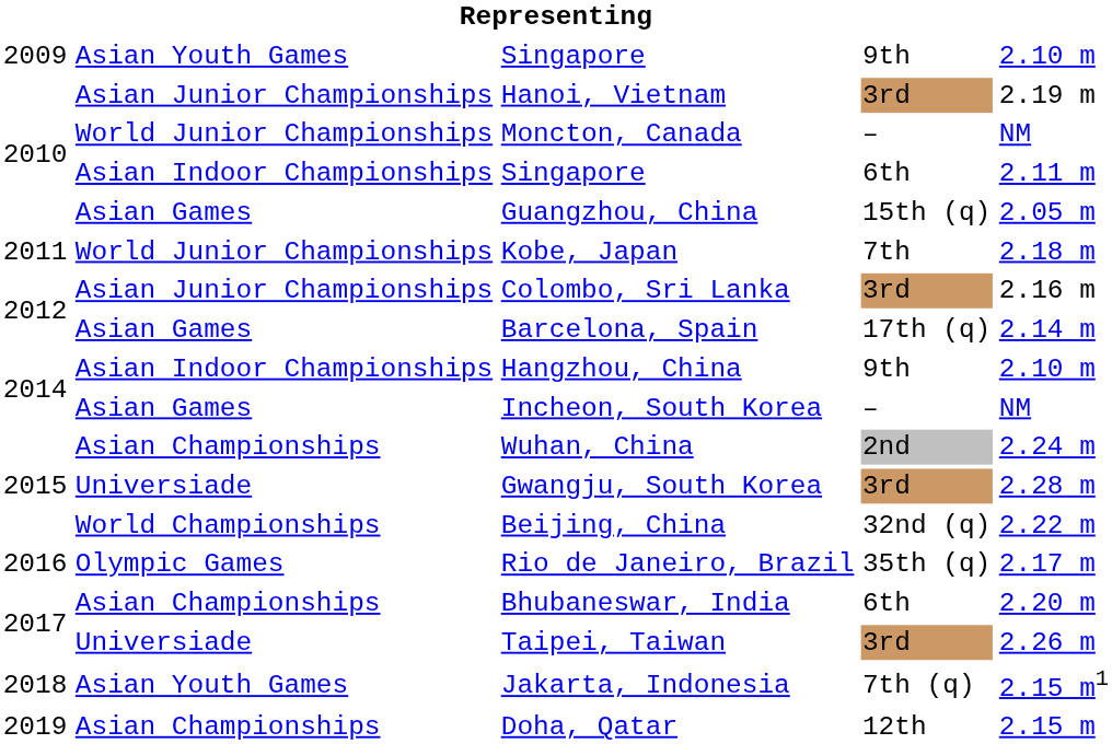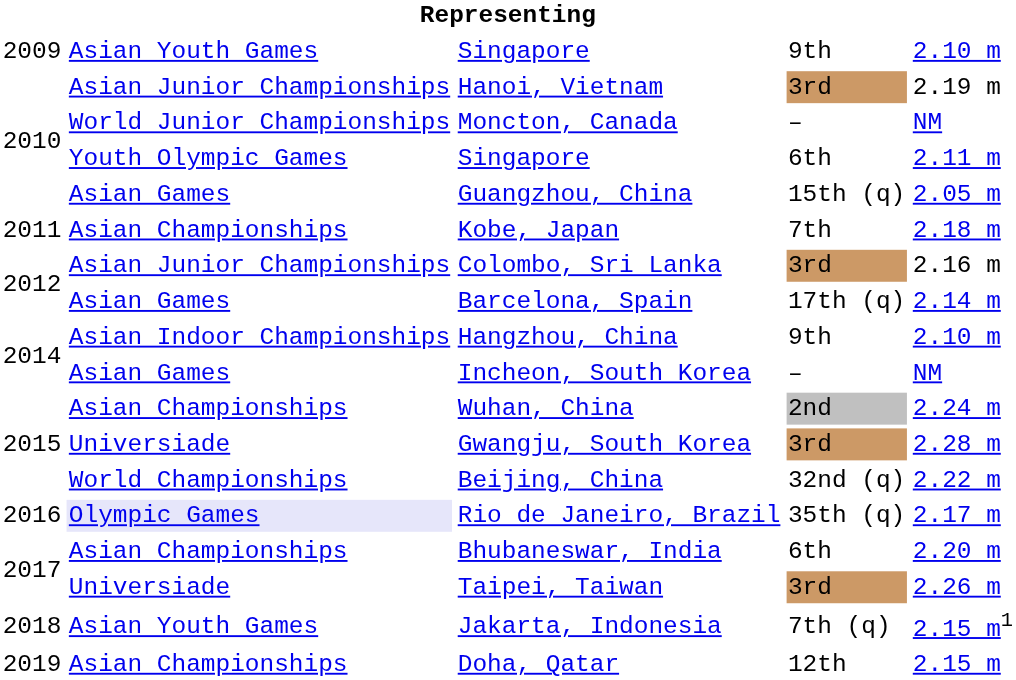 <table>
 <tr>
 <th colspan="5">Representing </th>
 </tr>
 <tr>
 <td>2009</td>
 <td><a href='#'>Asian Youth Games</a></td>
 <td><a href='#'>Singapore</a></td>
 <td>9th</td>
 <td><a href='#'>2.10 m</a></td>
 </tr>
 <tr>
 <td rowspan=4>2010</td>
 <td><a href='#'>Asian Junior Championships</a></td>
 <td><a href='#'>Hanoi, Vietnam</a></td>
 <td bgcolor=cc9966>3rd</td>
 <td>2.19 m</td>
 </tr>
 <tr>
 <td><a href='#'>World Junior Championships</a></td>
 <td><a href='#'>Moncton, Canada</a></td>
 <td>–</td>
 <td><a href='#'>NM</a></td>
 </tr>
 <tr>
-<td><a href='#'>Asian Indoor Championships</a></td>
+<td><a href='#'>Youth Olympic Games</a></td>
 <td><a href='#'>Singapore</a></td>
 <td>6th</td>
 <td><a href='#'>2.11 m</a></td>
 </tr>
 <tr>
 <td><a href='#'>Asian Games</a></td>
 <td><a href='#'>Guangzhou, China</a></td>
 <td>15th (q)</td>
 <td><a href='#'>2.05 m</a></td>
 </tr>
 <tr>
 <td>2011</td>
-<td><a href='#'>World Junior Championships</a></td>
+<td><a href='#'>Asian Championships</a></td>
 <td><a href='#'>Kobe, Japan</a></td>
 <td>7th</td>
 <td><a href='#'>2.18 m</a></td>
 </tr>
 <tr>
 <td rowspan=2>2012</td>
 <td><a href='#'>Asian Junior Championships</a></td>
 <td><a href='#'>Colombo, Sri Lanka</a></td>
 <td bgcolor=cc9966>3rd</td>
 <td>2.16 m</td>
 </tr>
 <tr>
 <td><a href='#'>Asian Games</a></td>
 <td><a href='#'>Barcelona, Spain</a></td>
 <td>17th (q)</td>
 <td><a href='#'>2.14 m</a></td>
 </tr>
 <tr>
 <td rowspan=2>2014</td>
 <td><a href='#'>Asian Indoor Championships</a></td>
 <td><a href='#'>Hangzhou, China</a></td>
 <td>9th</td>
 <td><a href='#'>2.10 m</a></td>
 </tr>
 <tr>
 <td><a href='#'>Asian Games</a></td>
 <td><a href='#'>Incheon, South Korea</a></td>
 <td>–</td>
 <td><a href='#'>NM</a></td>
 </tr>
 <tr>
 <td rowspan=3>2015</td>
 <td><a href='#'>Asian Championships</a></td>
 <td><a href='#'>Wuhan, China</a></td>
 <td bgcolor=silver>2nd</td>
 <td><a href='#'>2.24 m</a></td>
 </tr>
 <tr>
 <td><a href='#'>Universiade</a></td>
 <td><a href='#'>Gwangju, South Korea</a></td>
 <td bgcolor=cc9966>3rd</td>
 <td><a href='#'>2.28 m</a></td>
 </tr>
 <tr>
 <td><a href='#'>World Championships</a></td>
 <td><a href='#'>Beijing, China</a></td>
 <td>32nd (q)</td>
 <td><a href='#'>2.22 m</a></td>
 </tr>
 <tr>
 <td>2016</td>
-<td><a href='#'>Olympic Games</a></td>
+<td style="background: lavender;"><a href='#'>Olympic Games</a></td>
 <td><a href='#'>Rio de Janeiro, Brazil</a></td>
 <td>35th (q)</td>
 <td><a href='#'>2.17 m</a></td>
 </tr>
 <tr>
 <td rowspan=2>2017</td>
 <td><a href='#'>Asian Championships</a></td>
 <td><a href='#'>Bhubaneswar, India</a></td>
 <td>6th</td>
 <td><a href='#'>2.20 m</a></td>
 </tr>
 <tr>
 <td><a href='#'>Universiade</a></td>
 <td><a href='#'>Taipei, Taiwan</a></td>
 <td bgcolor=cc9966>3rd</td>
 <td><a href='#'>2.26 m</a></td>
 </tr>
 <tr>
 <td>2018</td>
 <td><a href='#'>Asian Youth Games</a></td>
 <td><a href='#'>Jakarta, Indonesia</a></td>
 <td>7th (q)</td>
 <td><a href='#'>2.15 m</a><sup>1</sup></td>
 </tr>
 <tr>
 <td>2019</td>
 <td><a href='#'>Asian Championships</a></td>
 <td><a href='#'>Doha, Qatar</a></td>
 <td>12th</td>
 <td><a href='#'>2.15 m</a></td>
 </tr>
 </table>
